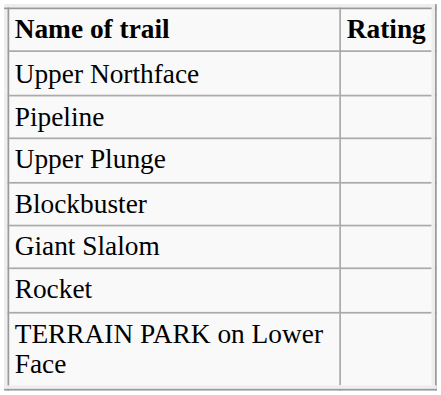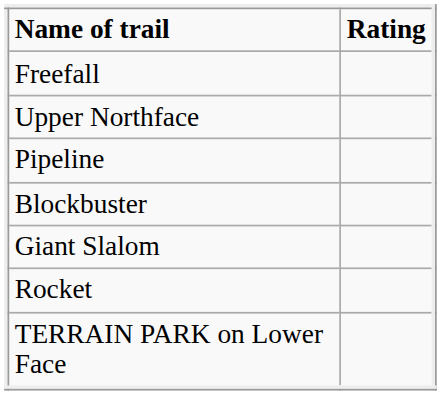 <table class="wikitable" style="margin:10px; float:left; border: inset; border-collapse:collapse;" border="2" width="20%">
 <tr>
 <td><strong>Name of trail</strong></td>
 <td><strong>Rating</strong></td>
+</tr>
+<tr>
+<td>Freefall</td>
+<td></td>
 </tr>
 <tr>
 <td>Upper Northface</td>
 <td></td>
 </tr>
 <tr>
 <td>Pipeline</td>
-<td></td>
-</tr>
-<tr>
-<td>Upper Plunge</td>
 <td></td>
 </tr>
 <tr>
 <td>Blockbuster</td>
 <td></td>
 </tr>
 <tr>
 <td>Giant Slalom</td>
 <td></td>
 </tr>
 <tr>
 <td>Rocket</td>
 <td></td>
 </tr>
 <tr>
 <td>TERRAIN PARK on Lower Face</td>
 <td></td>
 </tr>
 </table>
